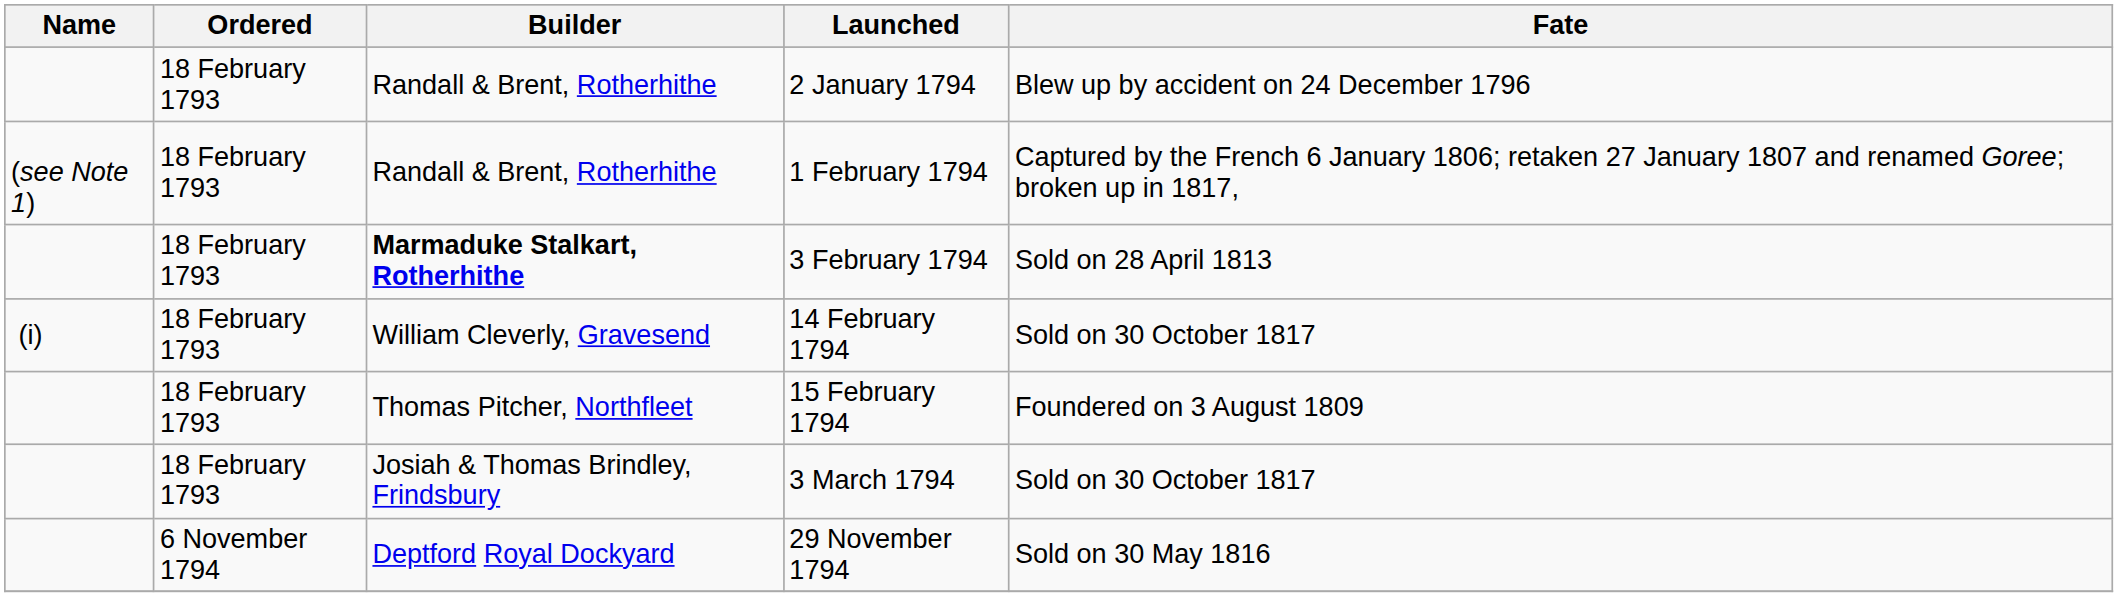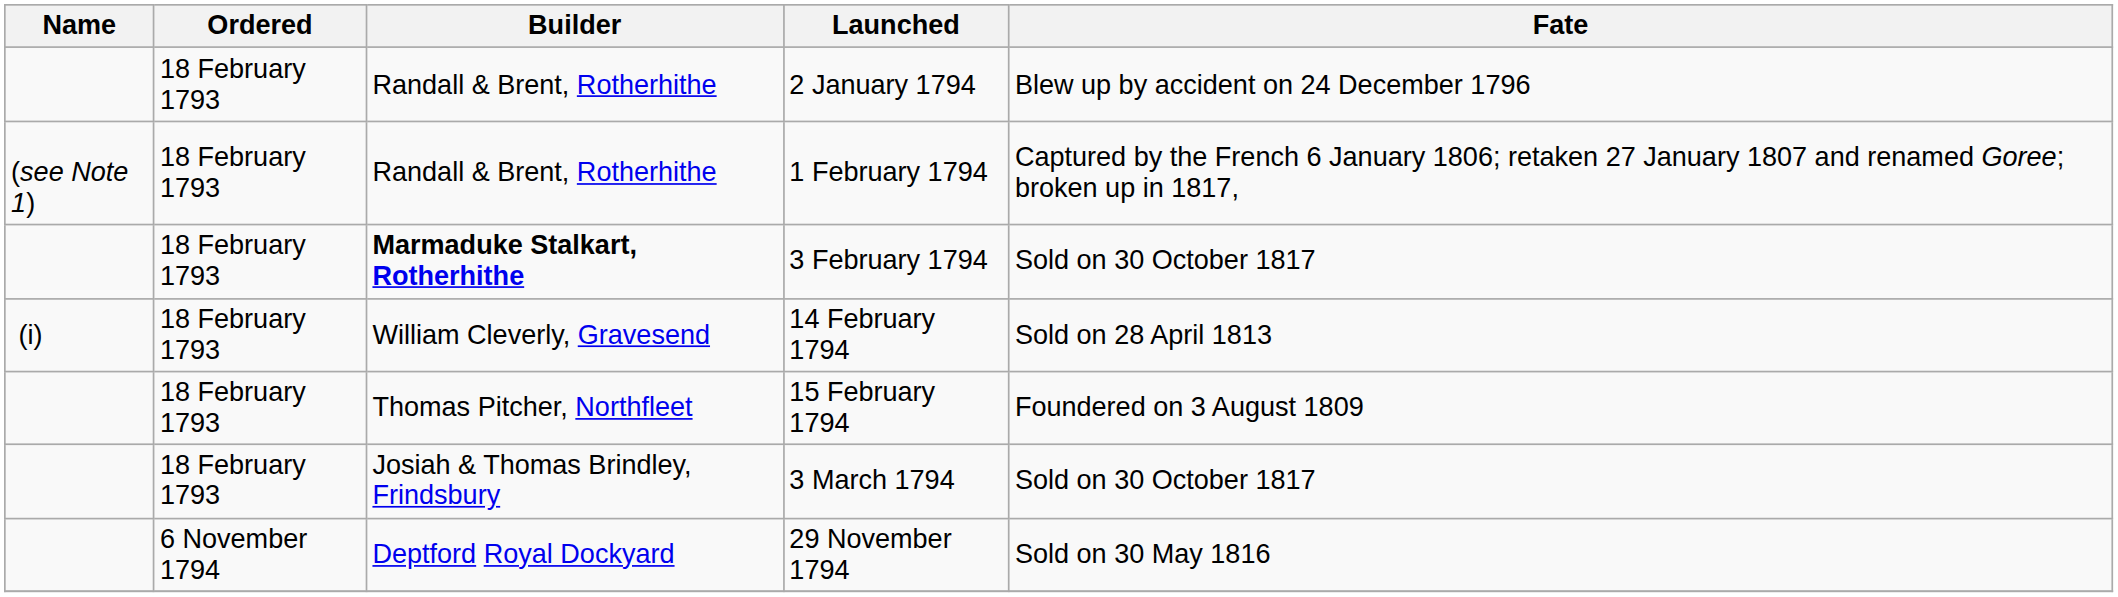 <table class="wikitable" style="text-align:left">
 <tr>
 <th>Name</th>
 <th>Ordered</th>
 <th>Builder</th>
 <th>Launched</th>
 <th>Fate</th>
 </tr>
 <tr>
 <td></td>
 <td>18 February 1793</td>
 <td>Randall & Brent, <a href='#'>Rotherhithe</a></td>
 <td>2 January 1794</td>
 <td>Blew up by accident on 24 December 1796</td>
 </tr>
 <tr>
 <td><br>(<em>see Note 1</em>)</td>
 <td>18 February 1793</td>
 <td>Randall & Brent, <a href='#'>Rotherhithe</a></td>
 <td>1 February 1794</td>
 <td>Captured by the French 6 January 1806; retaken 27 January 1807 and renamed <em>Goree</em>; broken up in 1817,</td>
 </tr>
 <tr>
 <td></td>
 <td>18 February 1793</td>
 <td><strong>Marmaduke Stalkart, <a href='#'>Rotherhithe</a></strong></td>
 <td>3 February 1794</td>
-<td>Sold on 28 April 1813</td>
+<td>Sold on 30 October 1817</td>
 </tr>
 <tr>
 <td> (i)</td>
 <td>18 February 1793</td>
 <td>William Cleverly, <a href='#'>Gravesend</a></td>
 <td>14 February 1794</td>
-<td>Sold on 30 October 1817</td>
+<td>Sold on 28 April 1813</td>
 </tr>
 <tr>
 <td></td>
 <td>18 February 1793</td>
 <td>Thomas Pitcher, <a href='#'>Northfleet</a></td>
 <td>15 February 1794</td>
 <td>Foundered on 3 August 1809</td>
 </tr>
 <tr>
 <td></td>
 <td>18 February 1793</td>
 <td>Josiah & Thomas Brindley, <a href='#'>Frindsbury</a></td>
 <td>3 March 1794</td>
 <td>Sold on 30 October 1817</td>
 </tr>
 <tr>
 <td></td>
 <td>6 November 1794</td>
 <td><a href='#'>Deptford</a> <a href='#'>Royal Dockyard</a></td>
 <td>29 November 1794</td>
 <td>Sold on 30 May 1816</td>
 </tr>
 <tr>
 </tr>
 </table>
